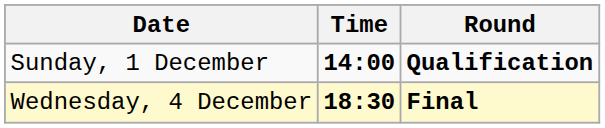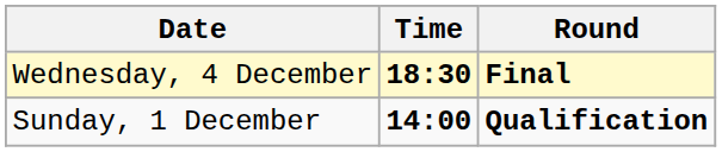 <table class="wikitable">
 <tr>
 <th>Date</th>
 <th>Time</th>
 <th>Round</th>
 </tr>
 <tr>
+<td style=background:lemonchiffon>Wednesday, 4 December</td>
+<td style=background:lemonchiffon><strong>18:30</strong></td>
+<td style=background:lemonchiffon><strong>Final</strong></td>
+</tr>
+<tr>
 <td>Sunday, 1 December</td>
 <td><strong>14:00</strong></td>
 <td><strong>Qualification</strong></td>
 </tr>
-<tr>
-<td style=background:lemonchiffon>Wednesday, 4 December</td>
-<td style=background:lemonchiffon><strong>18:30</strong></td>
-<td style=background:lemonchiffon><strong>Final</strong></td>
-</tr>
 </table>
